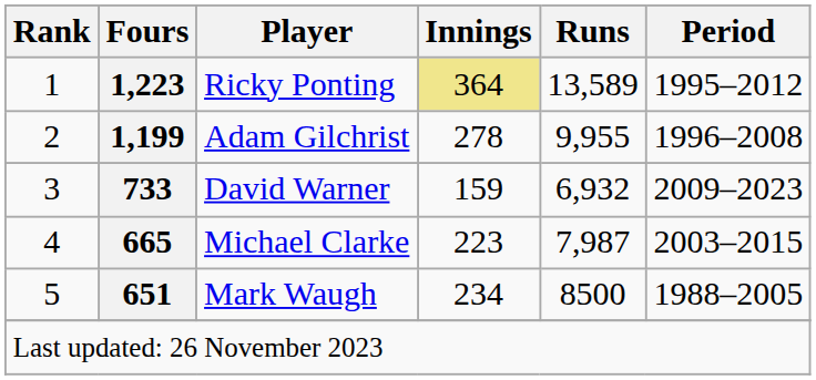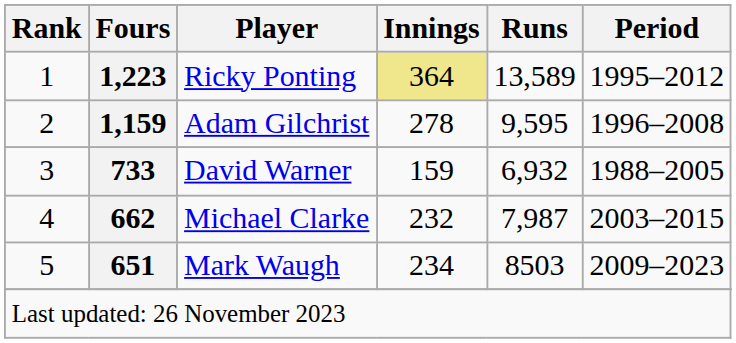 <table class="wikitable plainrowheaders sortable">
 <tr>
 <th scope=col>Rank</th>
 <th scope=col>Fours</th>
 <th scope=col>Player</th>
 <th scope=col>Innings</th>
 <th scope=col>Runs</th>
 <th scope=col>Period</th>
 </tr>
 <tr>
 <td align=center>1</td>
 <th scope=row style=text-align:center;>1,223</th>
 <td><a href='#'>Ricky Ponting</a></td>
 <td align=center style="background: khaki;">364</td>
 <td align=center>13,589</td>
 <td>1995–2012</td>
 </tr>
 <tr>
 <td align=center>2</td>
-<th scope=row style=text-align:center;>1,199</th>
+<th scope=row style=text-align:center;>1,159</th>
 <td><a href='#'>Adam Gilchrist</a></td>
 <td align=center>278</td>
-<td align=center>9,955</td>
+<td align=center>9,595</td>
 <td>1996–2008</td>
 </tr>
 <tr>
 <td align=center>3</td>
 <th scope=row style=text-align:center;>733</th>
 <td><a href='#'>David Warner</a></td>
 <td align=center>159</td>
 <td align=center>6,932</td>
-<td>2009–2023</td>
+<td>1988–2005</td>
 </tr>
 <tr>
 <td align=center>4</td>
-<th scope=row style=text-align:center;>665</th>
+<th scope=row style=text-align:center;>662</th>
 <td><a href='#'>Michael Clarke</a></td>
-<td align=center>223</td>
+<td align=center>232</td>
 <td align=center>7,987</td>
 <td>2003–2015</td>
 </tr>
 <tr>
 <td align=center>5</td>
 <th scope=row style=text-align:center;>651</th>
 <td><a href='#'>Mark Waugh</a></td>
 <td align=center>234</td>
-<td align=center>8500</td>
-<td>1988–2005</td>
+<td align=center>8503</td>
+<td>2009–2023</td>
 </tr>
 <tr>
 </tr>
 <tr class=sortbottom>
 <td colspan=6><small>Last updated: 26 November 2023</small></td>
 </tr>
 </table>
